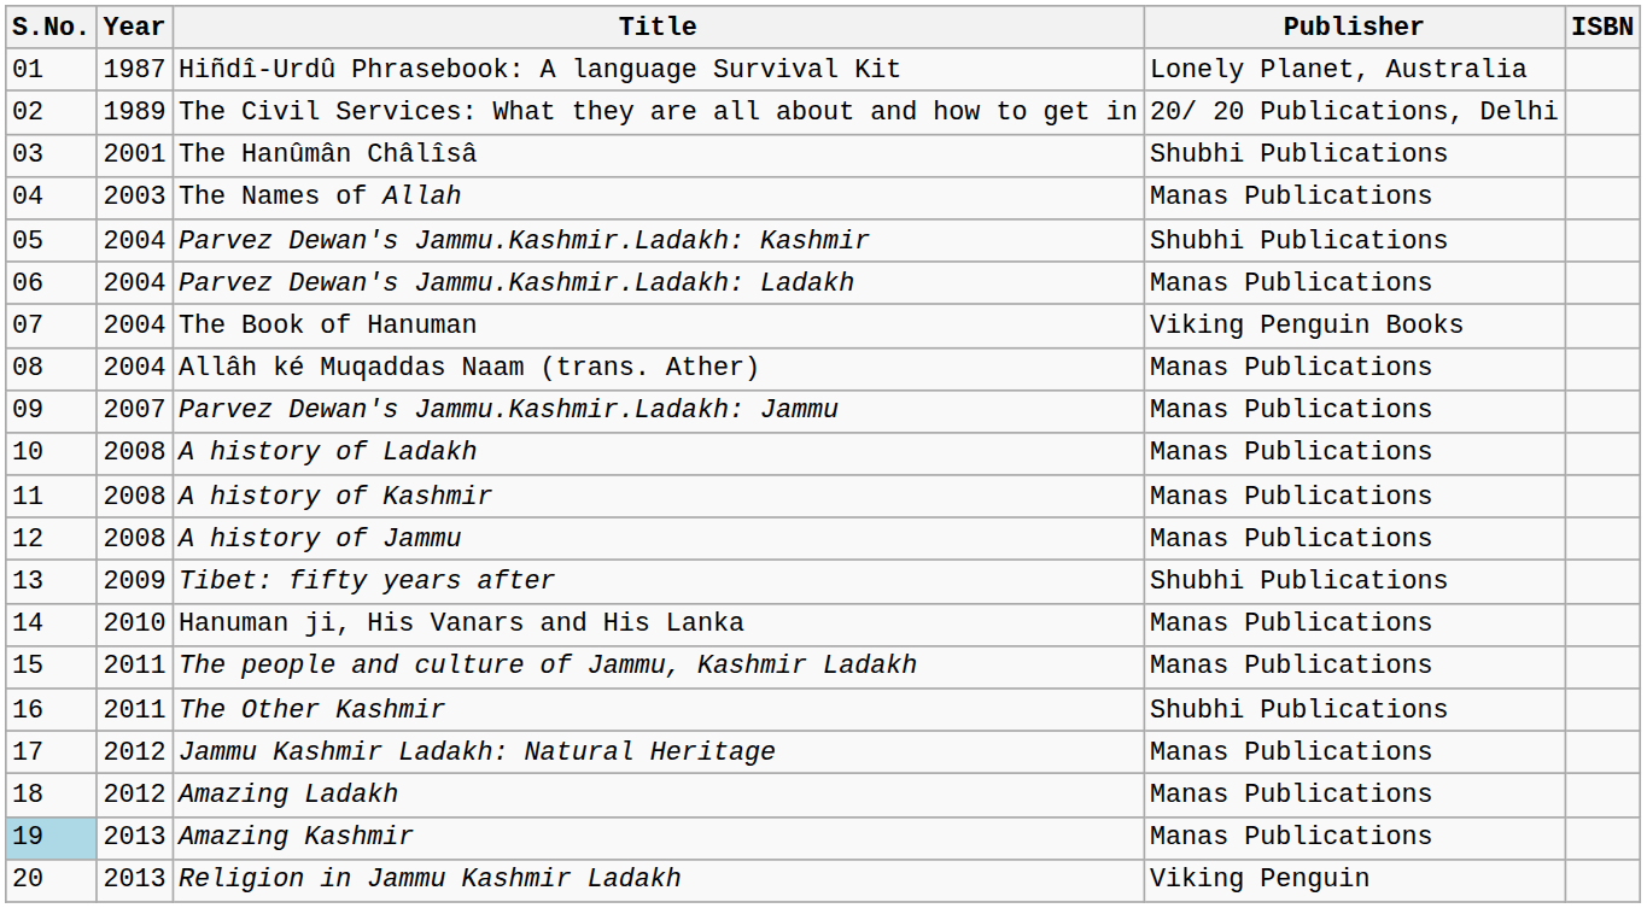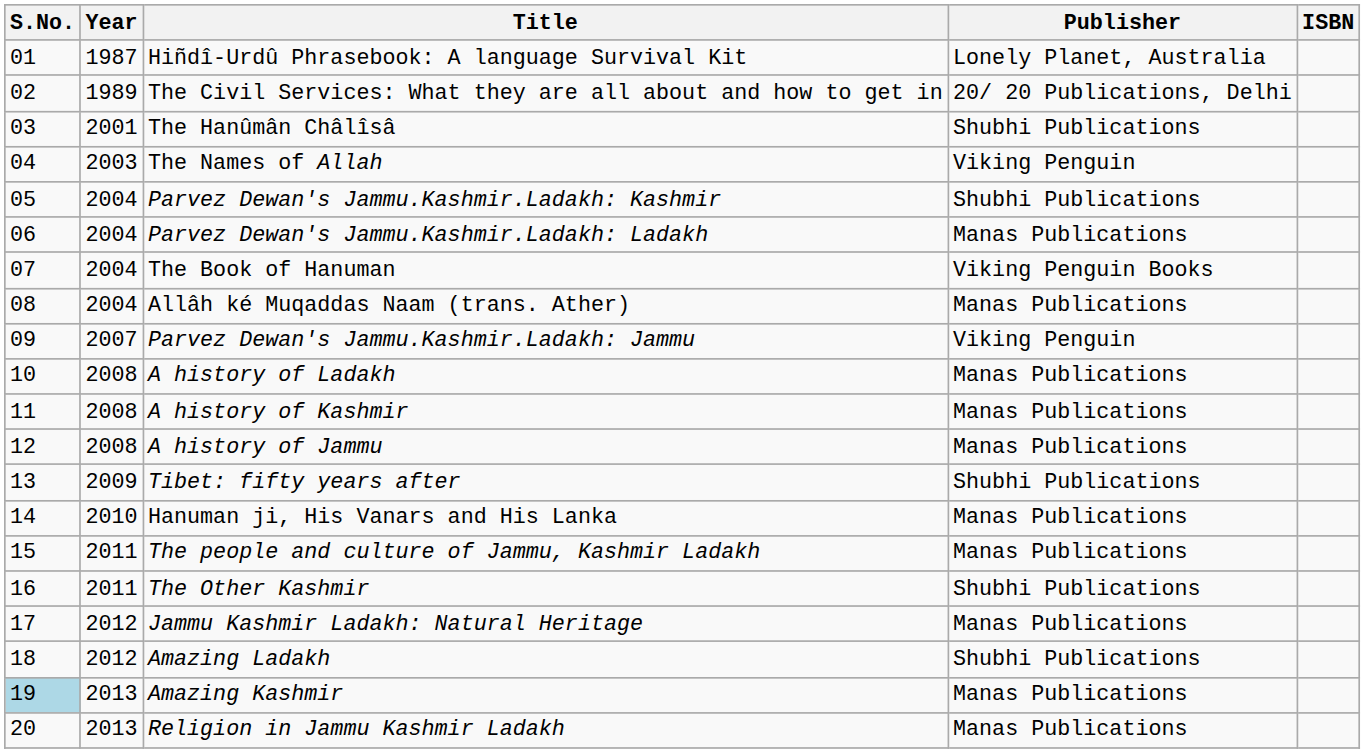 <table class="wikitable">
 <tr>
 <th>S.No.</th>
 <th>Year</th>
 <th>Title</th>
 <th>Publisher</th>
 <th>ISBN</th>
 </tr>
 <tr>
 <td>01</td>
 <td>1987</td>
 <td>Hiñdî-Urdû Phrasebook: A language Survival Kit</td>
 <td>Lonely Planet, Australia</td>
 <td></td>
 </tr>
 <tr>
 <td>02</td>
 <td>1989</td>
 <td>The Civil Services: What they are all about and how to get in</td>
 <td>20/ 20 Publications, Delhi</td>
 <td></td>
 </tr>
 <tr>
 <td>03</td>
 <td>2001</td>
 <td>The Hanûmân Châlîsâ</td>
 <td>Shubhi Publications</td>
 <td></td>
 </tr>
 <tr>
 <td>04</td>
 <td>2003</td>
 <td>The Names of <em>Allah</em></td>
-<td>Manas Publications</td>
+<td>Viking Penguin</td>
 <td></td>
 </tr>
 <tr>
 <td>05</td>
 <td>2004</td>
 <td><em>Parvez Dewan's Jammu.Kashmir.Ladakh: Kashmir</em></td>
 <td>Shubhi Publications</td>
 <td></td>
 </tr>
 <tr>
 <td>06</td>
 <td>2004</td>
 <td><em>Parvez Dewan's Jammu.Kashmir.Ladakh: Ladakh</em></td>
 <td>Manas Publications</td>
 <td></td>
 </tr>
 <tr>
 <td>07</td>
 <td>2004</td>
 <td>The Book of Hanuman</td>
 <td>Viking Penguin Books</td>
 <td></td>
 </tr>
 <tr>
 <td>08</td>
 <td>2004</td>
 <td>Allâh ké Muqaddas Naam (trans. Ather)</td>
 <td>Manas Publications</td>
 <td></td>
 </tr>
 <tr>
 <td>09</td>
 <td>2007</td>
 <td><em>Parvez Dewan's Jammu.Kashmir.Ladakh: Jammu</em></td>
-<td>Manas Publications</td>
+<td>Viking Penguin</td>
 <td></td>
 </tr>
 <tr>
 <td>10</td>
 <td>2008</td>
 <td><em>A history of Ladakh</em></td>
 <td>Manas Publications</td>
 <td></td>
 </tr>
 <tr>
 <td>11</td>
 <td>2008</td>
 <td><em>A history of Kashmir</em></td>
 <td>Manas Publications</td>
 <td></td>
 </tr>
 <tr>
 <td>12</td>
 <td>2008</td>
 <td><em>A history of Jammu</em></td>
 <td>Manas Publications</td>
 <td></td>
 </tr>
 <tr>
 <td>13</td>
 <td>2009</td>
 <td><em>Tibet: fifty years after</em></td>
 <td>Shubhi Publications</td>
 <td></td>
 </tr>
 <tr>
 <td>14</td>
 <td>2010</td>
 <td>Hanuman ji, His Vanars and His Lanka</td>
 <td>Manas Publications</td>
 <td></td>
 </tr>
 <tr>
 <td>15</td>
 <td>2011</td>
 <td><em>The people and culture of Jammu, Kashmir Ladakh</em></td>
 <td>Manas Publications</td>
 <td></td>
 </tr>
 <tr>
 <td>16</td>
 <td>2011</td>
 <td><em>The Other Kashmir</em></td>
 <td>Shubhi Publications</td>
 <td></td>
 </tr>
 <tr>
 <td>17</td>
 <td>2012</td>
 <td><em>Jammu Kashmir Ladakh: Natural Heritage</em></td>
 <td>Manas Publications</td>
 <td></td>
 </tr>
 <tr>
 <td>18</td>
 <td>2012</td>
 <td><em>Amazing Ladakh</em></td>
-<td>Manas Publications</td>
+<td>Shubhi Publications</td>
 <td></td>
 </tr>
 <tr>
 <td style="background: lightblue;">19</td>
 <td>2013</td>
 <td><em>Amazing Kashmir</em></td>
 <td>Manas Publications</td>
 <td></td>
 </tr>
 <tr>
 <td>20</td>
 <td>2013</td>
 <td><em>Religion in Jammu Kashmir Ladakh</em></td>
-<td>Viking Penguin</td>
+<td>Manas Publications</td>
 <td></td>
 </tr>
 </table>
